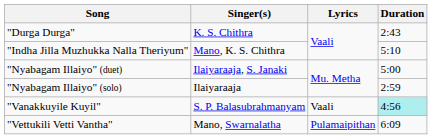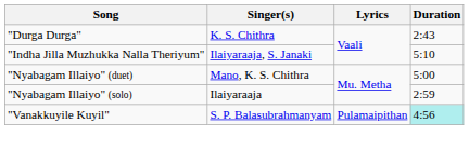 <table class="wikitable" style="font-size:95%;">
 <tr>
 <th>Song</th>
 <th>Singer(s)</th>
 <th>Lyrics</th>
 <th>Duration</th>
 </tr>
 <tr>
 <td>"Durga Durga"</td>
 <td><a href='#'>K. S. Chithra</a></td>
 <td rowspan=2><a href='#'>Vaali</a></td>
 <td>2:43</td>
 </tr>
 <tr>
 <td>"Indha Jilla Muzhukka Nalla Theriyum"</td>
-<td><a href='#'>Mano</a>, K. S. Chithra</td>
+<td><a href='#'>Ilaiyaraaja</a>, <a href='#'>S. Janaki</a></td>
 <td>5:10</td>
 </tr>
 <tr>
 <td>"Nyabagam Illaiyo" <small>(duet)</small></td>
-<td><a href='#'>Ilaiyaraaja</a>, <a href='#'>S. Janaki</a></td>
+<td><a href='#'>Mano</a>, K. S. Chithra</td>
 <td rowspan=2><a href='#'>Mu. Metha</a></td>
 <td>5:00</td>
 </tr>
 <tr>
 <td>"Nyabagam Illaiyo" <small>(solo)</small></td>
 <td>Ilaiyaraaja</td>
 <td>2:59</td>
 </tr>
 <tr>
 <td>"Vanakkuyile Kuyil"</td>
 <td><a href='#'>S. P. Balasubrahmanyam</a></td>
-<td>Vaali</td>
+<td><a href='#'>Pulamaipithan</a></td>
 <td style="background: paleturquoise;">4:56</td>
 </tr>
-<tr>
-<td>"Vettukili Vetti Vantha"</td>
-<td>Mano, <a href='#'>Swarnalatha</a></td>
-<td><a href='#'>Pulamaipithan</a></td>
-<td>6:09</td>
-</tr>
 </table>
